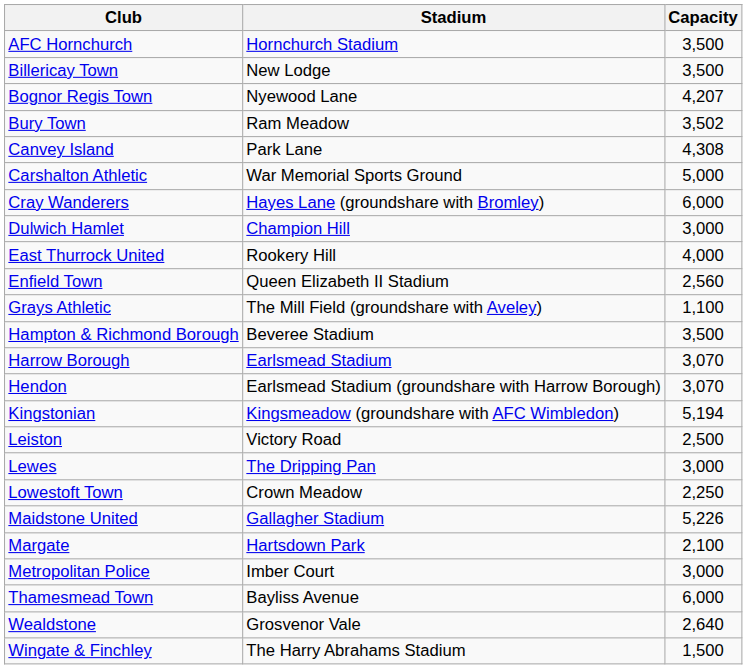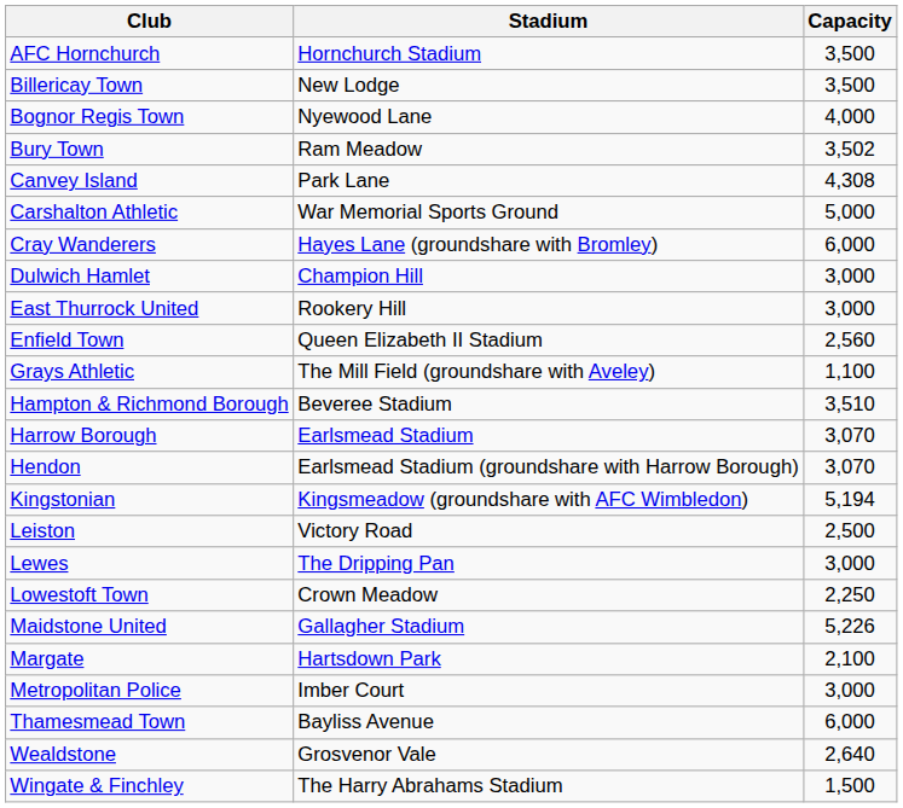 <table class="wikitable sortable">
 <tr>
 <th>Club</th>
 <th>Stadium</th>
 <th>Capacity</th>
 </tr>
 <tr>
 <td><a href='#'>AFC Hornchurch</a></td>
 <td><a href='#'>Hornchurch Stadium</a></td>
 <td align="center">3,500</td>
 </tr>
 <tr>
 <td><a href='#'>Billericay Town</a></td>
 <td>New Lodge</td>
 <td align="center">3,500</td>
 </tr>
 <tr>
 <td><a href='#'>Bognor Regis Town</a></td>
 <td>Nyewood Lane</td>
-<td align="center">4,207</td>
+<td align="center">4,000</td>
 </tr>
 <tr>
 <td><a href='#'>Bury Town</a></td>
 <td>Ram Meadow</td>
 <td align="center">3,502</td>
 </tr>
 <tr>
 <td><a href='#'>Canvey Island</a></td>
 <td>Park Lane</td>
 <td align="center">4,308</td>
 </tr>
 <tr>
 <td><a href='#'>Carshalton Athletic</a></td>
 <td>War Memorial Sports Ground</td>
 <td align="center">5,000</td>
 </tr>
 <tr>
 <td><a href='#'>Cray Wanderers</a></td>
 <td><a href='#'>Hayes Lane</a> (groundshare with <a href='#'>Bromley</a>)</td>
 <td align="center">6,000</td>
 </tr>
 <tr>
 <td><a href='#'>Dulwich Hamlet</a></td>
 <td><a href='#'>Champion Hill</a></td>
 <td align="center">3,000</td>
 </tr>
 <tr>
 <td><a href='#'>East Thurrock United</a></td>
 <td>Rookery Hill</td>
-<td align="center">4,000</td>
+<td align="center">3,000</td>
 </tr>
 <tr>
 <td><a href='#'>Enfield Town</a></td>
 <td>Queen Elizabeth II Stadium</td>
 <td align="center">2,560</td>
 </tr>
 <tr>
 <td><a href='#'>Grays Athletic</a></td>
 <td>The Mill Field (groundshare with <a href='#'>Aveley</a>)</td>
 <td align="center">1,100</td>
 </tr>
 <tr>
 <td><a href='#'>Hampton & Richmond Borough</a></td>
 <td>Beveree Stadium</td>
-<td align="center">3,500</td>
+<td align="center">3,510</td>
 </tr>
 <tr>
 <td><a href='#'>Harrow Borough</a></td>
 <td><a href='#'>Earlsmead Stadium</a></td>
 <td align="center">3,070</td>
 </tr>
 <tr>
 <td><a href='#'>Hendon</a></td>
 <td>Earlsmead Stadium (groundshare with Harrow Borough)</td>
 <td align="center">3,070</td>
 </tr>
 <tr>
 <td><a href='#'>Kingstonian</a></td>
 <td><a href='#'>Kingsmeadow</a> (groundshare with <a href='#'>AFC Wimbledon</a>)</td>
 <td align="center">5,194</td>
 </tr>
 <tr>
 <td><a href='#'>Leiston</a></td>
 <td>Victory Road</td>
 <td align="center">2,500</td>
 </tr>
 <tr>
 <td><a href='#'>Lewes</a></td>
 <td><a href='#'>The Dripping Pan</a></td>
 <td align="center">3,000</td>
 </tr>
 <tr>
 <td><a href='#'>Lowestoft Town</a></td>
 <td>Crown Meadow</td>
 <td align="center">2,250</td>
 </tr>
 <tr>
 <td><a href='#'>Maidstone United</a></td>
 <td><a href='#'>Gallagher Stadium</a></td>
 <td align="center">5,226</td>
 </tr>
 <tr>
 <td><a href='#'>Margate</a></td>
 <td><a href='#'>Hartsdown Park</a></td>
 <td align="center">2,100</td>
 </tr>
 <tr>
 <td><a href='#'>Metropolitan Police</a></td>
 <td>Imber Court</td>
 <td align="center">3,000</td>
 </tr>
 <tr>
 <td><a href='#'>Thamesmead Town</a></td>
 <td>Bayliss Avenue</td>
 <td align="center">6,000</td>
 </tr>
 <tr>
 <td><a href='#'>Wealdstone</a></td>
 <td>Grosvenor Vale</td>
 <td align="center">2,640</td>
 </tr>
 <tr>
 <td><a href='#'>Wingate & Finchley</a></td>
 <td>The Harry Abrahams Stadium</td>
 <td align="center">1,500</td>
 </tr>
 </table>
